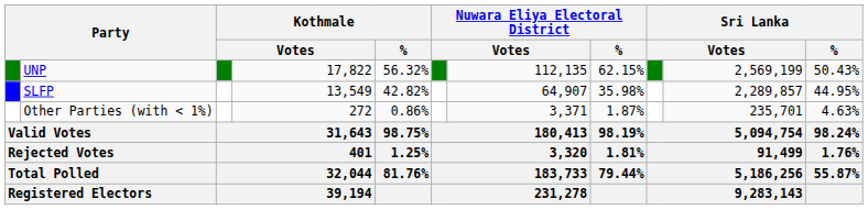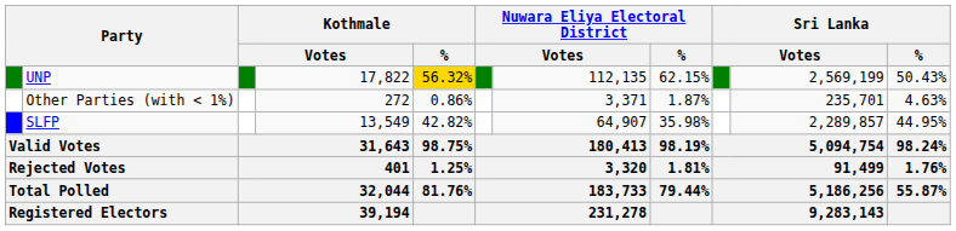 <table class="wikitable">
 <tr>
 <th colspan="2" width="144px"rowspan="2">Party</th>
 <th colspan="3" width="216px">Kothmale</th>
 <th colspan="3" width="216px"><a href='#'>Nuwara Eliya Electoral District</a></th>
 <th colspan="3" width="216px">Sri Lanka</th>
 </tr>
 <tr>
 <th colspan="2" width="144px">Votes</th>
 <th>%</th>
 <th colspan="2" width="144px">Votes</th>
 <th>%</th>
 <th colspan="2" width="144px">Votes</th>
 <th>%</th>
 </tr>
 <tr>
 <td style="background-color:green;" width="10px"></td>
 <td style="text-align:left;"><a href='#'>UNP</a></td>
 <td style="background-color:green;" width="10px"></td>
 <td style="text-align:right;">17,822</td>
-<td style="text-align:right;">56.32%</td>
+<td style="background: gold; text-align:right;">56.32%</td>
 <td style="background-color:green;" width="10px"></td>
 <td style="text-align:right;">112,135</td>
 <td style="text-align:right;">62.15%</td>
 <td style="background-color:green;" width="10px"></td>
 <td style="text-align:right;">2,569,199</td>
 <td style="text-align:right;">50.43%</td>
+</tr>
+<tr>
+<td style="background-color:white;" width="10px"></td>
+<td style="text-align:left;">Other Parties (with < 1%)</td>
+<td style="background-color:white;" width="10px"></td>
+<td style="text-align:right;">272</td>
+<td style="text-align:right;">0.86%</td>
+<td style="background-color:white;" width="10px"></td>
+<td style="text-align:right;">3,371</td>
+<td style="text-align:right;">1.87%</td>
+<td style="background-color:white;" width="10px"></td>
+<td style="text-align:right;">235,701</td>
+<td style="text-align:right;">4.63%</td>
 </tr>
 <tr>
 <td style="background-color:blue;" width="10px"></td>
 <td style="text-align:left;"><a href='#'>SLFP</a></td>
 <td style="background-color:white;" width="10px"></td>
 <td style="text-align:right;">13,549</td>
 <td style="text-align:right;">42.82%</td>
 <td style="background-color:white;" width="10px"></td>
 <td style="text-align:right;">64,907</td>
 <td style="text-align:right;">35.98%</td>
 <td style="background-color:white;" width="10px"></td>
 <td style="text-align:right;">2,289,857</td>
 <td style="text-align:right;">44.95%</td>
-</tr>
-<tr>
-<td style="background-color:white;" width="10px"></td>
-<td style="text-align:left;">Other Parties (with < 1%)</td>
-<td style="background-color:white;" width="10px"></td>
-<td style="text-align:right;">272</td>
-<td style="text-align:right;">0.86%</td>
-<td style="background-color:white;" width="10px"></td>
-<td style="text-align:right;">3,371</td>
-<td style="text-align:right;">1.87%</td>
-<td style="background-color:white;" width="10px"></td>
-<td style="text-align:right;">235,701</td>
-<td style="text-align:right;">4.63%</td>
 </tr>
 <tr>
 <th colspan="2" width="144px"style="text-align:left;">Valid Votes</th>
 <th style="text-align:right;"colspan="2" width="144px">31,643</th>
 <th style="text-align:right;">98.75%</th>
 <th style="text-align:right;"colspan="2" width="144px">180,413</th>
 <th style="text-align:right;">98.19%</th>
 <th style="text-align:right;"colspan="2" width="144px">5,094,754</th>
 <th style="text-align:right;">98.24%</th>
 </tr>
 <tr>
 <th colspan="2" width="144px"style="text-align:left;">Rejected Votes</th>
 <th style="text-align:right;"colspan="2" width="144px">401</th>
 <th style="text-align:right;">1.25%</th>
 <th style="text-align:right;"colspan="2" width="144px">3,320</th>
 <th style="text-align:right;">1.81%</th>
 <th style="text-align:right;"colspan="2" width="144px">91,499</th>
 <th style="text-align:right;">1.76%</th>
 </tr>
 <tr>
 <th colspan="2" width="144px"style="text-align:left;">Total Polled</th>
 <th style="text-align:right;"colspan="2" width="144px">32,044</th>
 <th style="text-align:right;">81.76%</th>
 <th style="text-align:right;"colspan="2" width="144px">183,733</th>
 <th style="text-align:right;">79.44%</th>
 <th style="text-align:right;"colspan="2" width="144px">5,186,256</th>
 <th style="text-align:right;">55.87%</th>
 </tr>
 <tr>
 <th colspan="2" width="144px"style="text-align:left;">Registered Electors</th>
 <th style="text-align:right;"colspan="2" width="144px">39,194</th>
 <th></th>
 <th style="text-align:right;"colspan="2" width="144px">231,278</th>
 <th></th>
 <th style="text-align:right;"colspan="2" width="144px">9,283,143</th>
 <th></th>
 </tr>
 </table>
